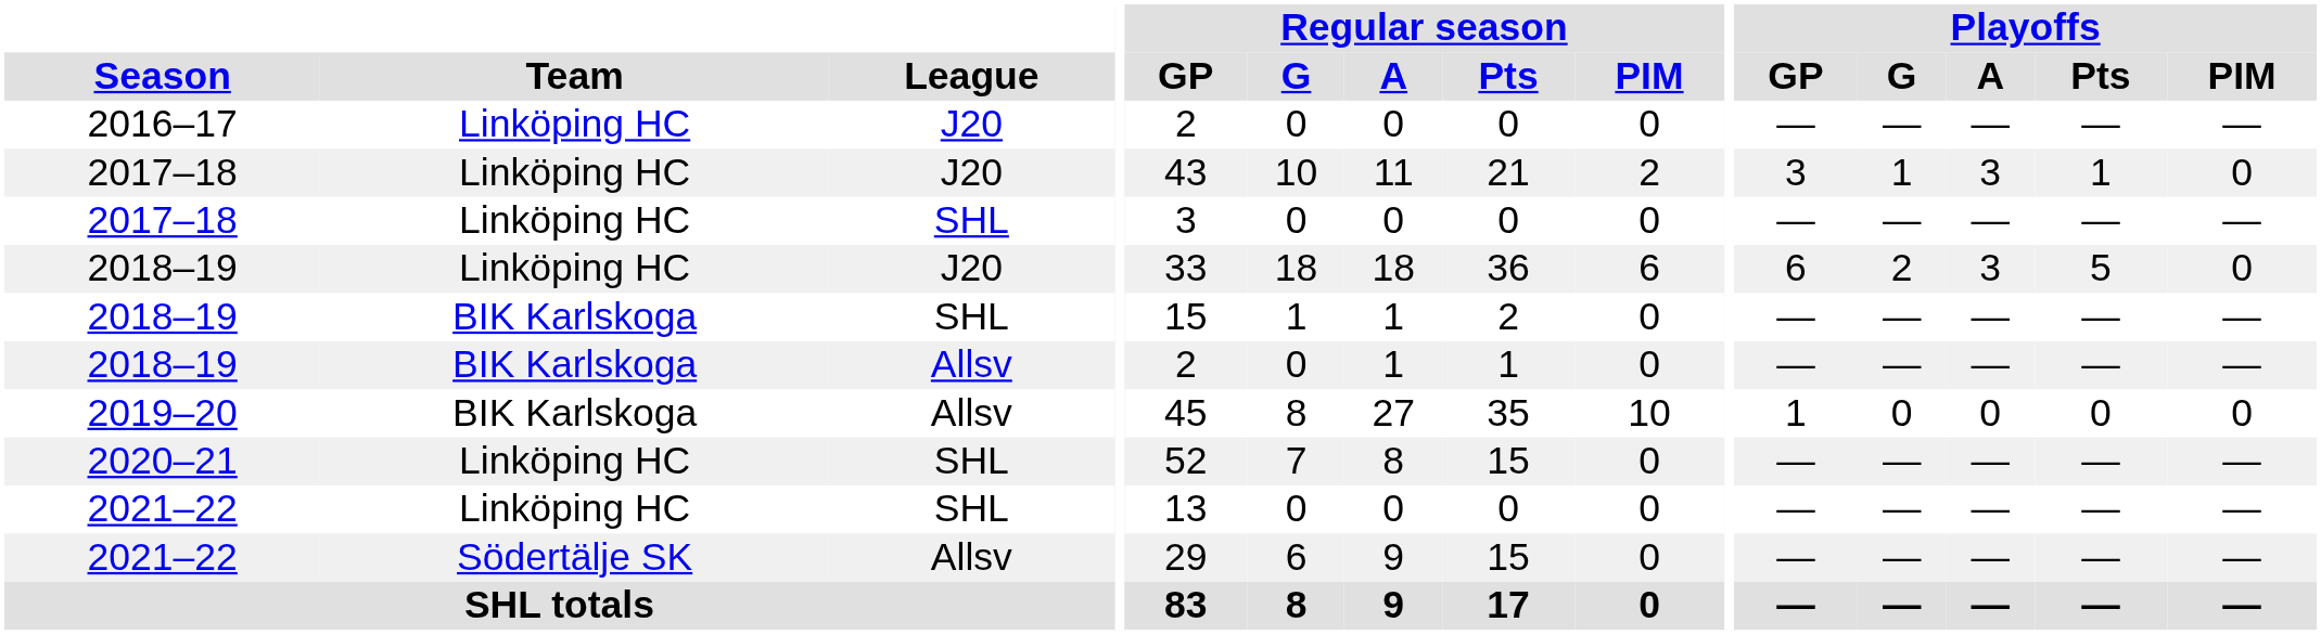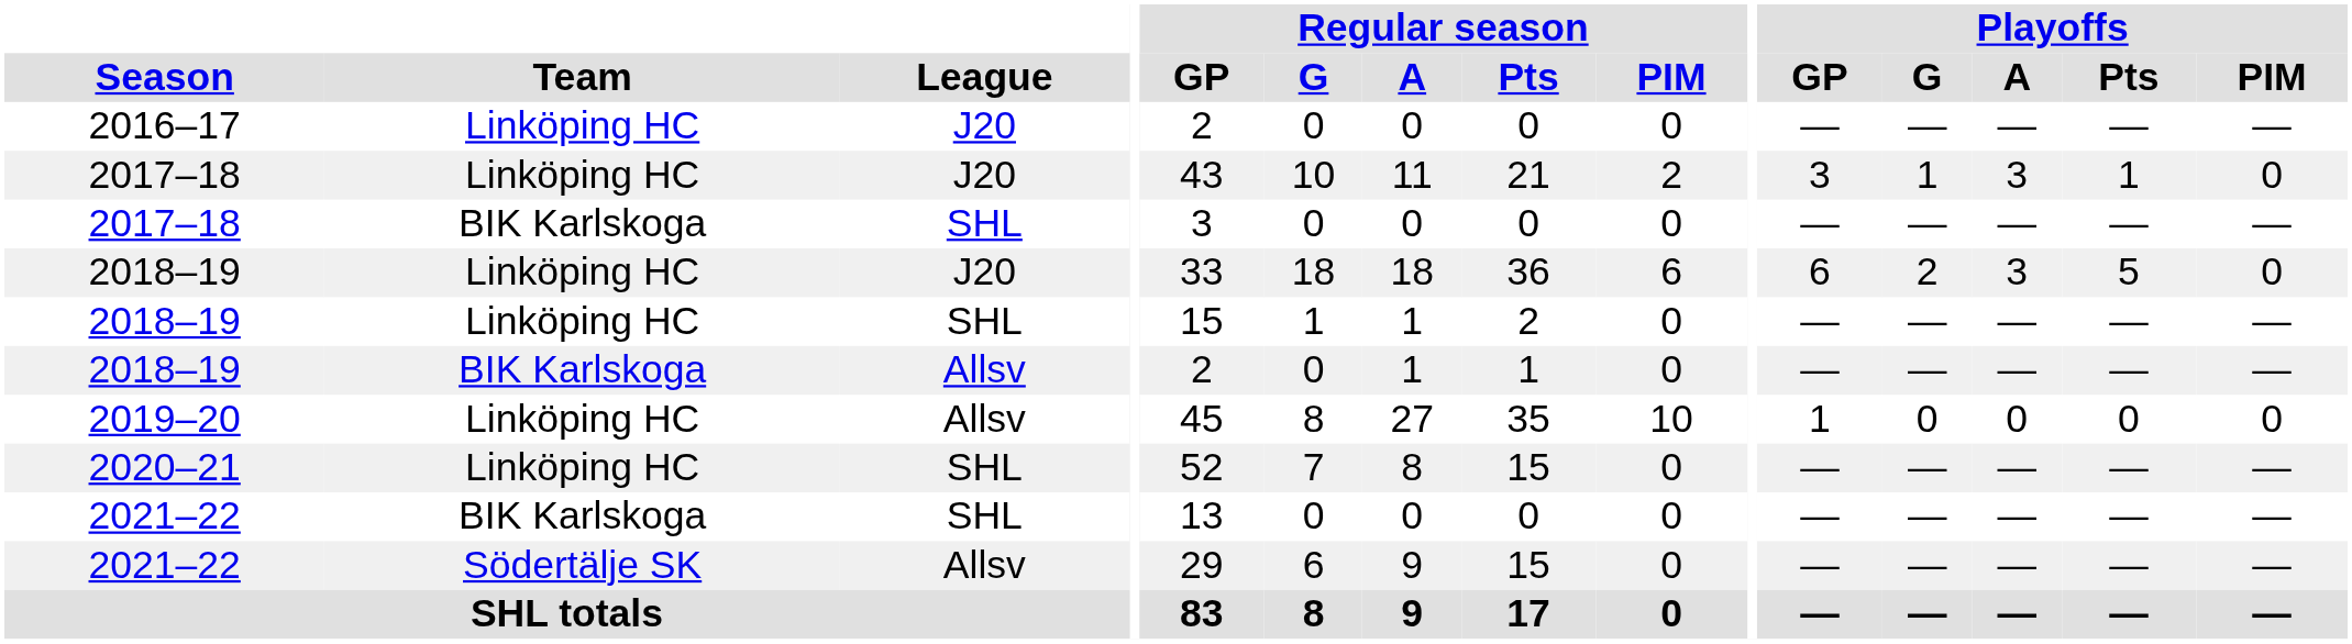 <table border="0" cellpadding="1" cellspacing="0" style="text-align:center; width:60em">
 <tr bgcolor="#e0e0e0">
 <th colspan="3" bgcolor="#ffffff"></th>
 <th rowspan="96" bgcolor="#ffffff"></th>
 <th colspan="5"><a href='#'>Regular season</a></th>
 <th rowspan="96" bgcolor="#ffffff"></th>
 <th colspan="5"><a href='#'>Playoffs</a></th>
 </tr>
 <tr bgcolor="#e0e0e0">
 <th><a href='#'>Season</a></th>
 <th>Team</th>
 <th>League</th>
 <th>GP</th>
 <th><a href='#'>G</a></th>
 <th><a href='#'>A</a></th>
 <th><a href='#'>Pts</a></th>
 <th><a href='#'>PIM</a></th>
 <th>GP</th>
 <th>G</th>
 <th>A</th>
 <th>Pts</th>
 <th>PIM</th>
 </tr>
 <tr>
 <td>2016–17</td>
 <td><a href='#'>Linköping HC</a></td>
 <td><a href='#'>J20</a></td>
 <td>2</td>
 <td>0</td>
 <td>0</td>
 <td>0</td>
 <td>0</td>
 <td>—</td>
 <td>—</td>
 <td>—</td>
 <td>—</td>
 <td>—</td>
 </tr>
 <tr bgcolor="#f0f0f0">
 <td>2017–18</td>
 <td>Linköping HC</td>
 <td>J20</td>
 <td>43</td>
 <td>10</td>
 <td>11</td>
 <td>21</td>
 <td>2</td>
 <td>3</td>
 <td>1</td>
 <td>3</td>
 <td>1</td>
 <td>0</td>
 </tr>
 <tr>
 <td><a href='#'>2017–18</a></td>
-<td>Linköping HC</td>
+<td>BIK Karlskoga</td>
 <td><a href='#'>SHL</a></td>
 <td>3</td>
 <td>0</td>
 <td>0</td>
 <td>0</td>
 <td>0</td>
 <td>—</td>
 <td>—</td>
 <td>—</td>
 <td>—</td>
 <td>—</td>
 </tr>
 <tr style="background:#f0f0f0;">
 <td>2018–19</td>
 <td>Linköping HC</td>
 <td>J20</td>
 <td>33</td>
 <td>18</td>
 <td>18</td>
 <td>36</td>
 <td>6</td>
 <td>6</td>
 <td>2</td>
 <td>3</td>
 <td>5</td>
 <td>0</td>
 </tr>
 <tr>
 <td><a href='#'>2018–19</a></td>
-<td><a href='#'>BIK Karlskoga</a></td>
+<td>Linköping HC</td>
 <td>SHL</td>
 <td>15</td>
 <td>1</td>
 <td>1</td>
 <td>2</td>
 <td>0</td>
 <td>—</td>
 <td>—</td>
 <td>—</td>
 <td>—</td>
 <td>—</td>
 </tr>
 <tr style="background:#f0f0f0;">
 <td><a href='#'>2018–19</a></td>
 <td><a href='#'>BIK Karlskoga</a></td>
 <td><a href='#'>Allsv</a></td>
 <td>2</td>
 <td>0</td>
 <td>1</td>
 <td>1</td>
 <td>0</td>
 <td>—</td>
 <td>—</td>
 <td>—</td>
 <td>—</td>
 <td>—</td>
 </tr>
 <tr>
 <td><a href='#'>2019–20</a></td>
-<td>BIK Karlskoga</td>
+<td>Linköping HC</td>
 <td>Allsv</td>
 <td>45</td>
 <td>8</td>
 <td>27</td>
 <td>35</td>
 <td>10</td>
 <td>1</td>
 <td>0</td>
 <td>0</td>
 <td>0</td>
 <td>0</td>
 </tr>
 <tr style="background:#f0f0f0;">
 <td><a href='#'>2020–21</a></td>
 <td>Linköping HC</td>
 <td>SHL</td>
 <td>52</td>
 <td>7</td>
 <td>8</td>
 <td>15</td>
 <td>0</td>
 <td>—</td>
 <td>—</td>
 <td>—</td>
 <td>—</td>
 <td>—</td>
 </tr>
 <tr>
 <td><a href='#'>2021–22</a></td>
-<td>Linköping HC</td>
+<td>BIK Karlskoga</td>
 <td>SHL</td>
 <td>13</td>
 <td>0</td>
 <td>0</td>
 <td>0</td>
 <td>0</td>
 <td>—</td>
 <td>—</td>
 <td>—</td>
 <td>—</td>
 <td>—</td>
 </tr>
 <tr style="background:#f0f0f0;">
 <td><a href='#'>2021–22</a></td>
 <td><a href='#'>Södertälje SK</a></td>
 <td>Allsv</td>
 <td>29</td>
 <td>6</td>
 <td>9</td>
 <td>15</td>
 <td>0</td>
 <td>—</td>
 <td>—</td>
 <td>—</td>
 <td>—</td>
 <td>—</td>
 </tr>
 <tr bgcolor="#e0e0e0">
 <th colspan="3">SHL totals</th>
 <th>83</th>
 <th>8</th>
 <th>9</th>
 <th>17</th>
 <th>0</th>
 <th>—</th>
 <th>—</th>
 <th>—</th>
 <th>—</th>
 <th>—</th>
 </tr>
 </table>
